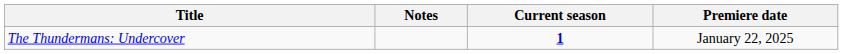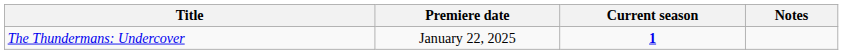 <table class="wikitable plainrowheaders sortable" style="width:75%;text-align:center;">
 <tr>
 <th scope="col" style="width:20%;">Title</th>
+<th scope="col" style="width:10%;">Premiere date</th>
+<th scope="col" style="width:10%;">Current season</th>
 <th class="unsortable" style="width:5%;">Notes</th>
-<th scope="col" style="width:10%;">Current season</th>
-<th scope="col" style="width:10%;">Premiere date</th>
 </tr>
 <tr>
 <td scope="row" style="text-align:left;"><em><a href='#'>The Thundermans: Undercover</a></em></td>
+<td>January 22, 2025</td>
+<td><strong><a href='#'>1</a></strong></td>
 <td></td>
-<td><strong><a href='#'>1</a></strong></td>
-<td>January 22, 2025</td>
 </tr>
 </table>
